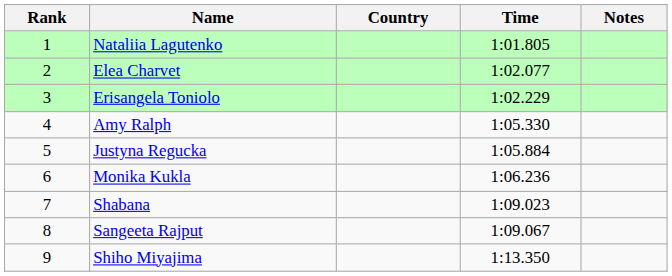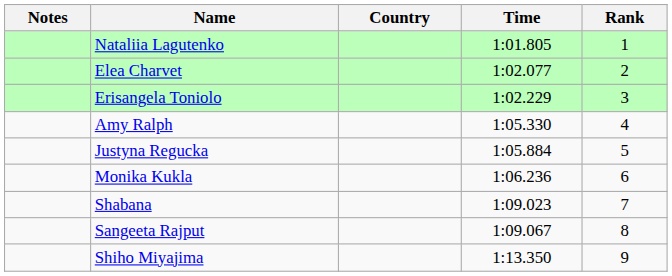 <table class="wikitable" style="text-align:center;width: 50%">
 <tr>
-<th>Rank</th>
+<th>Notes</th>
 <th>Name</th>
 <th>Country</th>
 <th>Time</th>
-<th>Notes</th>
+<th>Rank</th>
 </tr>
 <tr bgcolor=bbffbb>
-<td>1</td>
+<td></td>
 <td align="left"><a href='#'>Nataliia Lagutenko</a></td>
 <td align="left"></td>
 <td>1:01.805</td>
-<td></td>
+<td>1</td>
 </tr>
 <tr bgcolor=bbffbb>
-<td>2</td>
+<td></td>
 <td align="left"><a href='#'>Elea Charvet</a></td>
 <td align="left"></td>
 <td>1:02.077</td>
-<td></td>
+<td>2</td>
 </tr>
 <tr bgcolor=bbffbb>
-<td>3</td>
+<td></td>
 <td align="left"><a href='#'>Erisangela Toniolo</a></td>
 <td align="left"></td>
 <td>1:02.229</td>
-<td></td>
+<td>3</td>
 </tr>
 <tr>
-<td>4</td>
+<td></td>
 <td align="left"><a href='#'>Amy Ralph</a></td>
 <td align="left"></td>
 <td>1:05.330</td>
-<td></td>
+<td>4</td>
 </tr>
 <tr>
-<td>5</td>
+<td></td>
 <td align="left"><a href='#'>Justyna Regucka</a></td>
 <td align="left"></td>
 <td>1:05.884</td>
-<td></td>
+<td>5</td>
 </tr>
 <tr>
-<td>6</td>
+<td></td>
 <td align="left"><a href='#'>Monika Kukla</a></td>
 <td align="left"></td>
 <td>1:06.236</td>
-<td></td>
+<td>6</td>
 </tr>
 <tr>
-<td>7</td>
+<td></td>
 <td align="left"><a href='#'>Shabana</a></td>
 <td align="left"></td>
 <td>1:09.023</td>
-<td></td>
+<td>7</td>
 </tr>
 <tr>
-<td>8</td>
+<td></td>
 <td align="left"><a href='#'>Sangeeta Rajput</a></td>
 <td align="left"></td>
 <td>1:09.067</td>
-<td></td>
+<td>8</td>
 </tr>
 <tr>
-<td>9</td>
+<td></td>
 <td align="left"><a href='#'>Shiho Miyajima</a></td>
 <td align="left"></td>
 <td>1:13.350</td>
-<td></td>
+<td>9</td>
 </tr>
 </table>
